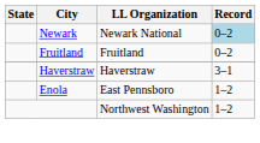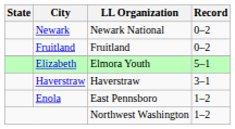 <table class="wikitable">
 <tr>
 <th>State</th>
 <th>City</th>
 <th>LL Organization</th>
 <th>Record</th>
 </tr>
 <tr>
 <td><strong></strong></td>
 <td><a href='#'>Newark</a></td>
 <td>Newark National</td>
-<td style="background: lightblue;">0–2</td>
+<td>0–2</td>
 </tr>
 <tr>
 <td><strong></strong></td>
 <td><a href='#'>Fruitland</a></td>
 <td>Fruitland</td>
 <td>0–2</td>
 </tr>
 <tr>
+</tr>
+<tr bgcolor="bbffbb">
+<td><strong></strong></td>
+<td><a href='#'>Elizabeth</a></td>
+<td>Elmora Youth</td>
+<td>5–1</td>
 </tr>
 <tr>
 <td><strong></strong></td>
 <td><a href='#'>Haverstraw</a></td>
 <td>Haverstraw</td>
 <td>3–1</td>
 </tr>
 <tr>
 <td><strong></strong></td>
 <td><a href='#'>Enola</a></td>
 <td>East Pennsboro</td>
 <td>1–2</td>
 </tr>
 <tr>
 <td colspan="2"><strong></strong></td>
 <td>Northwest Washington</td>
 <td>1–2</td>
 </tr>
 </table>
